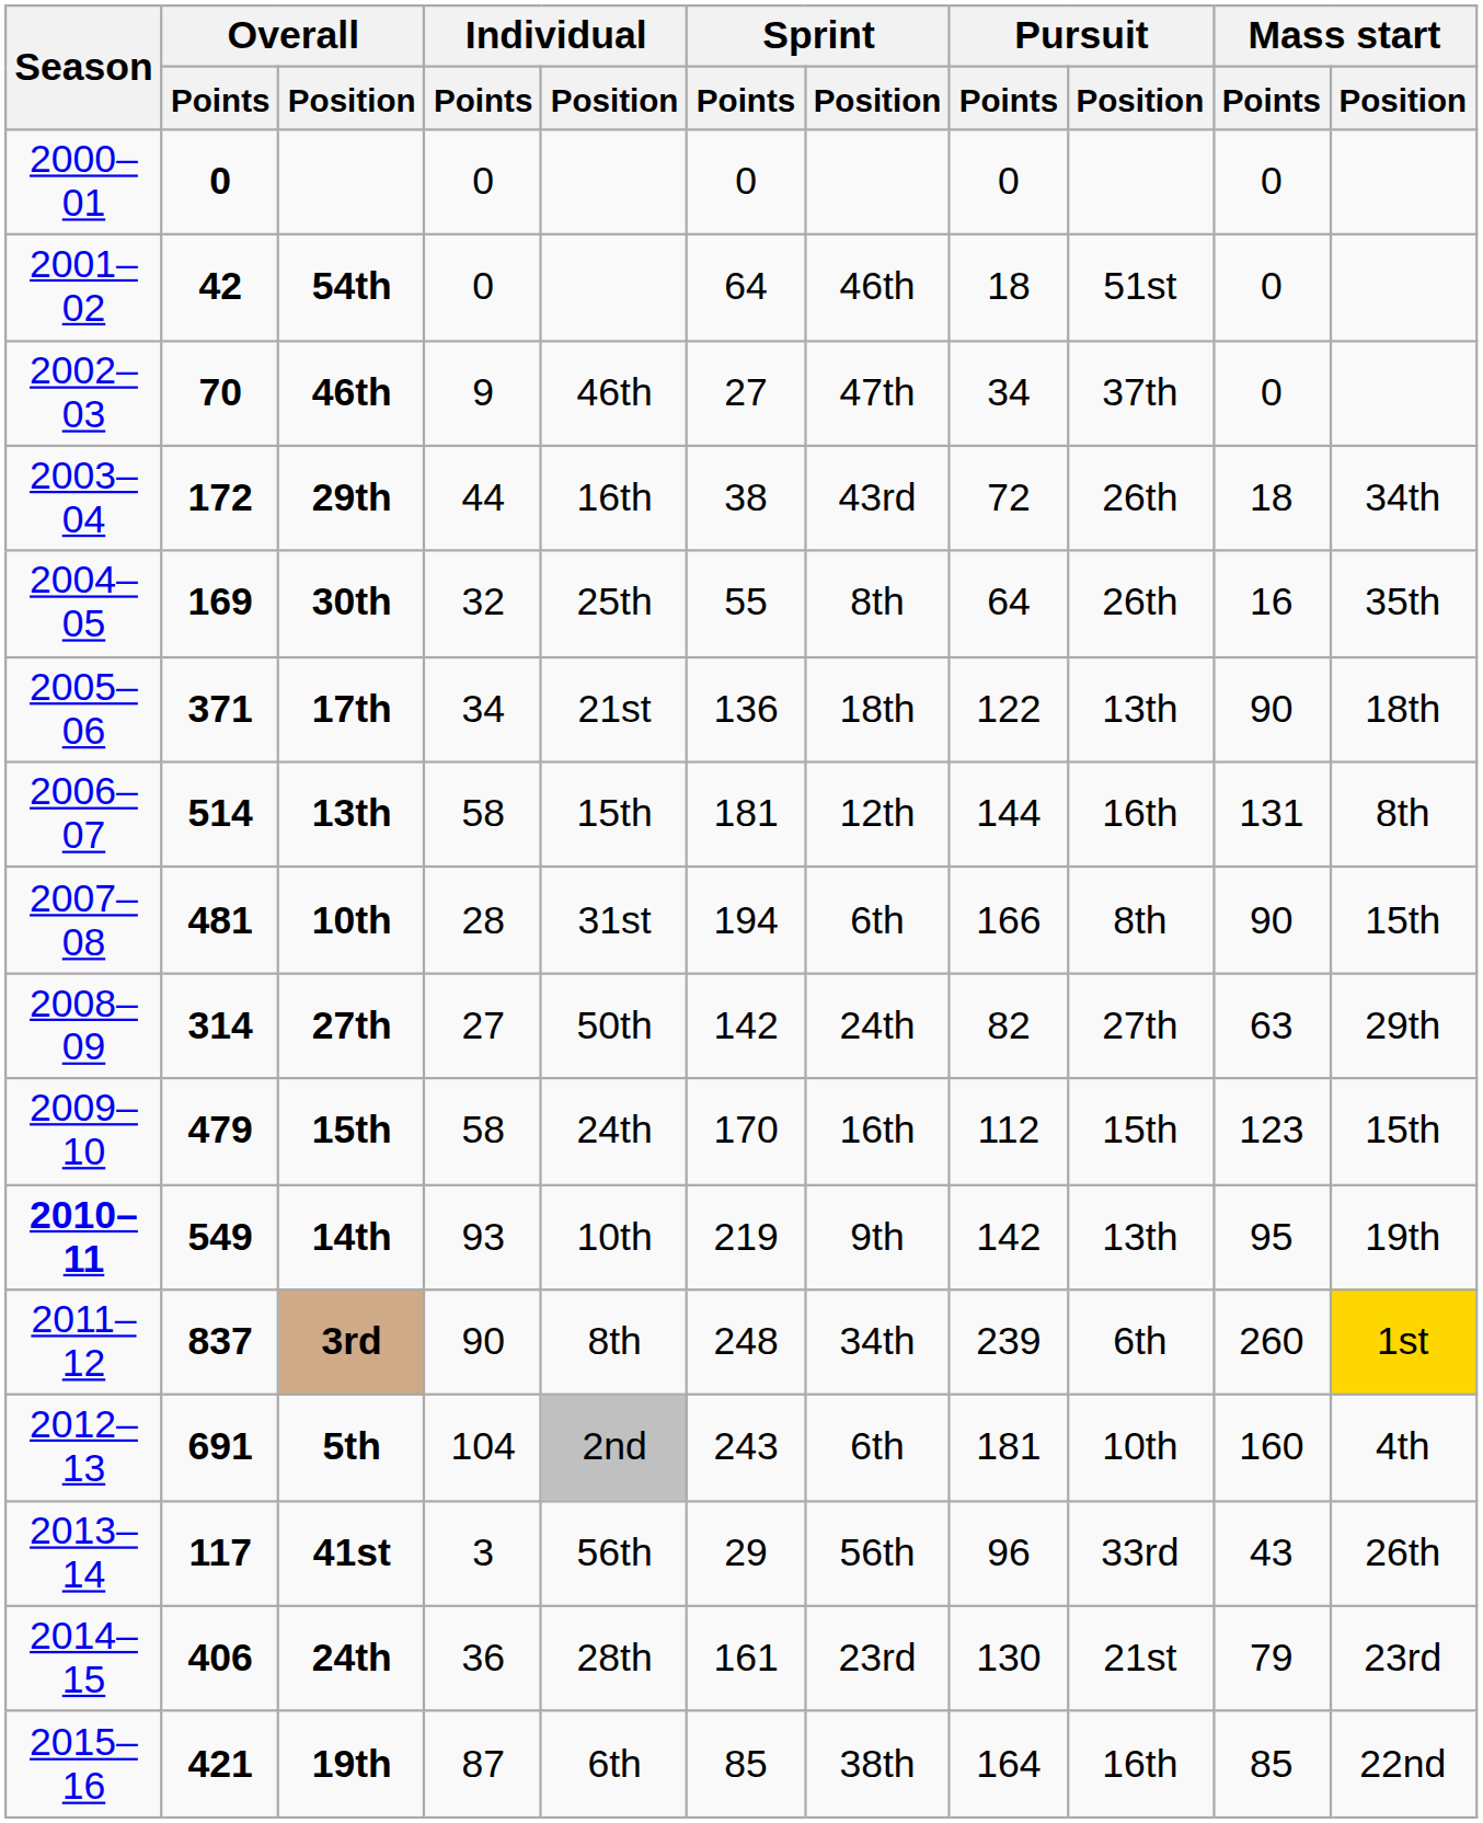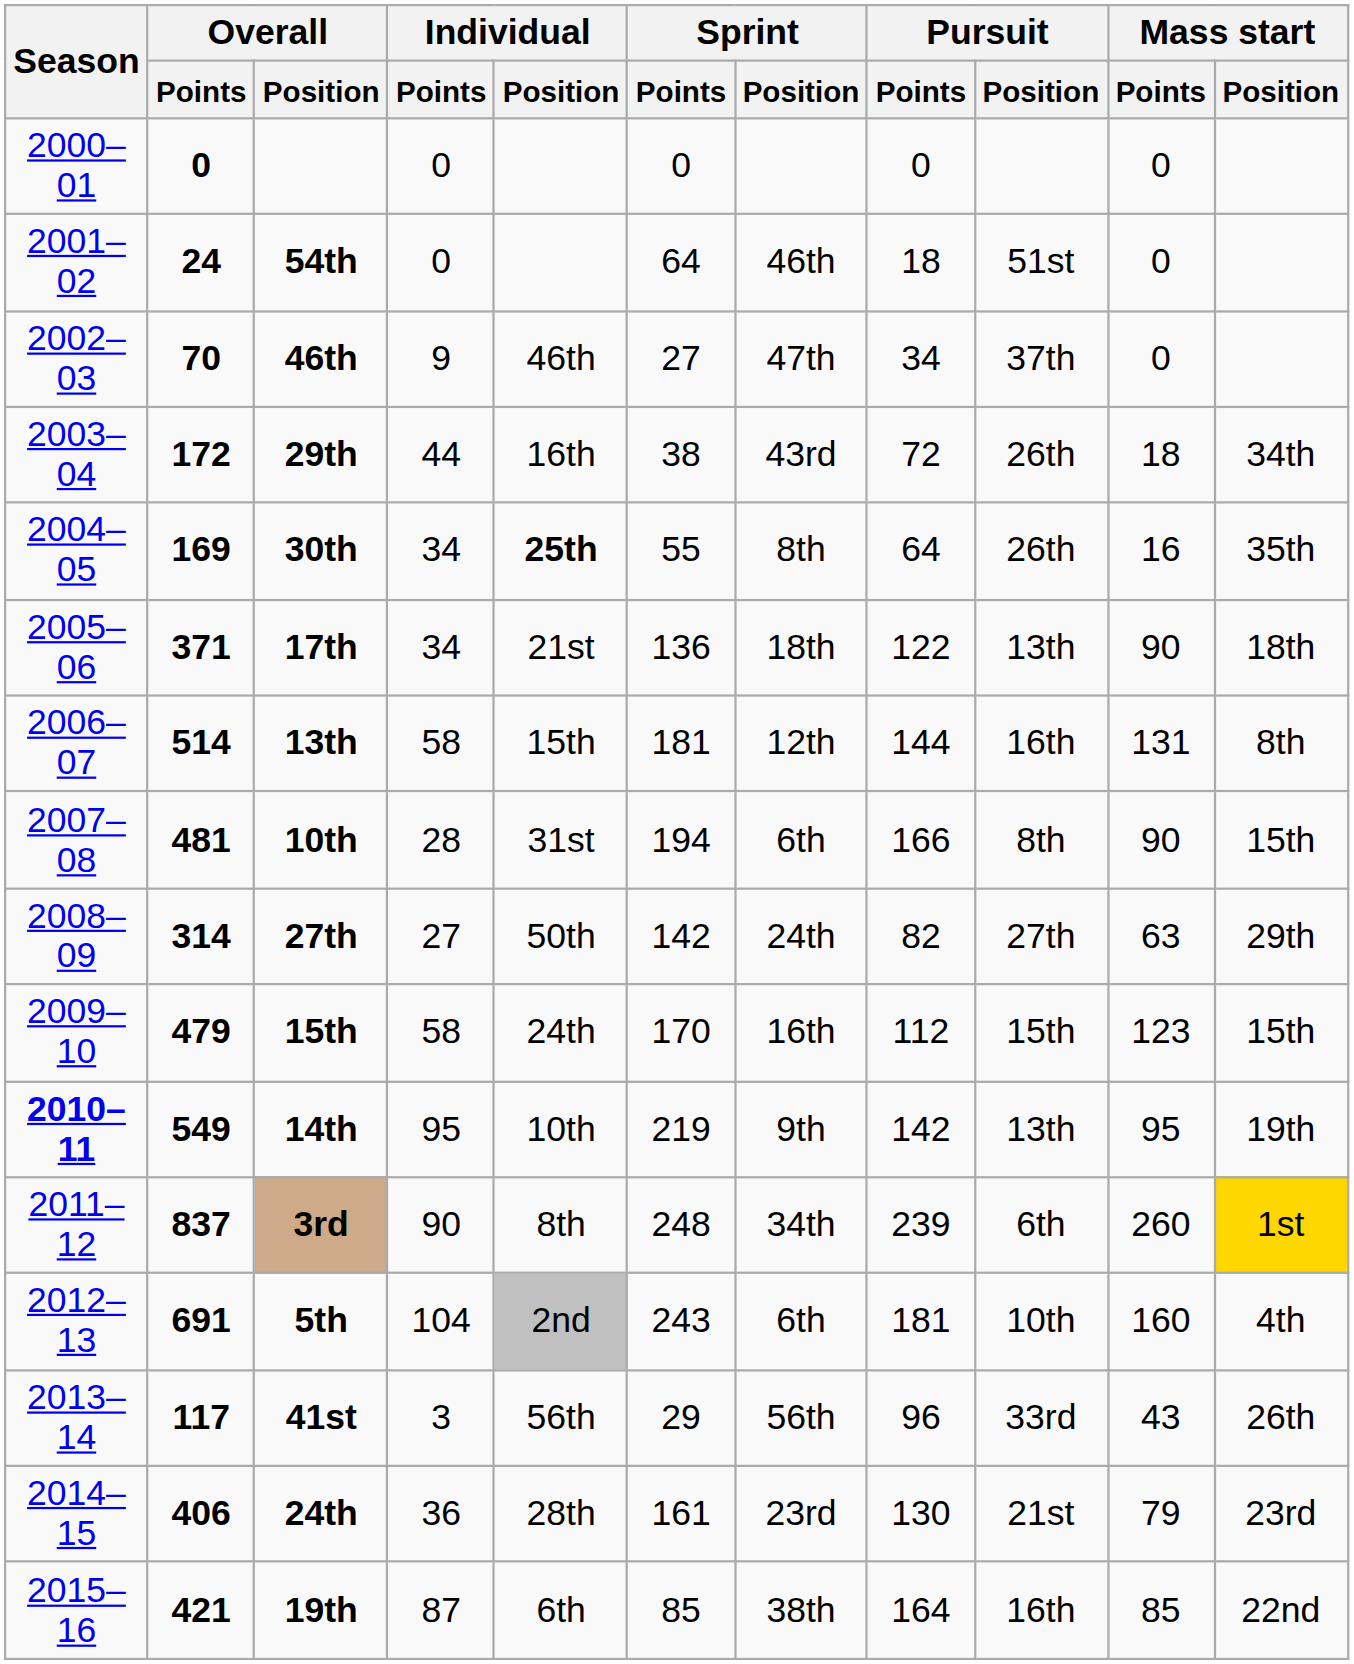 <table class="wikitable" style="text-align:center;" width="70%">
 <tr class="hintergrundfarbe5">
 <th rowspan="2" style="width:4%;">Season</th>
 <th colspan="2">Overall</th>
 <th colspan="2">Individual</th>
 <th colspan="2">Sprint</th>
 <th colspan="2">Pursuit</th>
 <th colspan="2">Mass start</th>
 </tr>
 <tr class="hintergrundfarbe5">
 <th style="width:5%;"><small>Points</small></th>
 <th style="width:5%;"><small>Position</small></th>
 <th style="width:5%;"><small>Points</small></th>
 <th style="width:5%;"><small>Position</small></th>
 <th style="width:5%;"><small>Points</small></th>
 <th style="width:5%;"><small>Position</small></th>
 <th style="width:5%;"><small>Points</small></th>
 <th style="width:5%;"><small>Position</small></th>
 <th style="width:5%;"><small>Points</small></th>
 <th style="width:5%;"><small>Position</small></th>
 </tr>
 <tr>
 <td><a href='#'>2000–01</a></td>
 <td><strong>0</strong></td>
 <td></td>
 <td>0</td>
 <td></td>
 <td>0</td>
 <td></td>
 <td>0</td>
 <td></td>
 <td>0</td>
 <td></td>
 </tr>
 <tr>
 <td><a href='#'>2001–02</a></td>
-<td><strong>42</strong></td>
+<td><strong>24</strong></td>
 <td><strong>54th</strong></td>
 <td>0</td>
 <td></td>
 <td>64</td>
 <td>46th</td>
 <td>18</td>
 <td>51st</td>
 <td>0</td>
 <td></td>
 </tr>
 <tr>
 <td><a href='#'>2002–03</a></td>
 <td><strong>70</strong></td>
 <td><strong>46th</strong></td>
 <td>9</td>
 <td>46th</td>
 <td>27</td>
 <td>47th</td>
 <td>34</td>
 <td>37th</td>
 <td>0</td>
 <td></td>
 </tr>
 <tr>
 <td><a href='#'>2003–04</a></td>
 <td><strong>172</strong></td>
 <td><strong>29th</strong></td>
 <td>44</td>
 <td>16th</td>
 <td>38</td>
 <td>43rd</td>
 <td>72</td>
 <td>26th</td>
 <td>18</td>
 <td>34th</td>
 </tr>
 <tr>
 <td><a href='#'>2004–05</a></td>
 <td><strong>169</strong></td>
 <td><strong>30th</strong></td>
-<td>32</td>
-<td>25th</td>
+<td>34</td>
+<td><strong>25th</strong></td>
 <td>55</td>
 <td>8th</td>
 <td>64</td>
 <td>26th</td>
 <td>16</td>
 <td>35th</td>
 </tr>
 <tr>
 <td><a href='#'>2005–06</a></td>
 <td><strong>371</strong></td>
 <td><strong>17th</strong></td>
 <td>34</td>
 <td>21st</td>
 <td>136</td>
 <td>18th</td>
 <td>122</td>
 <td>13th</td>
 <td>90</td>
 <td>18th</td>
 </tr>
 <tr>
 <td><a href='#'>2006–07</a></td>
 <td><strong>514</strong></td>
 <td><strong>13th</strong></td>
 <td>58</td>
 <td>15th</td>
 <td>181</td>
 <td>12th</td>
 <td>144</td>
 <td>16th</td>
 <td>131</td>
 <td>8th</td>
 </tr>
 <tr>
 <td><a href='#'>2007–08</a></td>
 <td><strong>481</strong></td>
 <td><strong>10th</strong></td>
 <td>28</td>
 <td>31st</td>
 <td>194</td>
 <td>6th</td>
 <td>166</td>
 <td>8th</td>
 <td>90</td>
 <td>15th</td>
 </tr>
 <tr>
 <td><a href='#'>2008–09</a></td>
 <td><strong>314</strong></td>
 <td><strong>27th</strong></td>
 <td>27</td>
 <td>50th</td>
 <td>142</td>
 <td>24th</td>
 <td>82</td>
 <td>27th</td>
 <td>63</td>
 <td>29th</td>
 </tr>
 <tr>
 <td><a href='#'>2009–10</a></td>
 <td><strong>479</strong></td>
 <td><strong>15th</strong></td>
 <td>58</td>
 <td>24th</td>
 <td>170</td>
 <td>16th</td>
 <td>112</td>
 <td>15th</td>
 <td>123</td>
 <td>15th</td>
 </tr>
 <tr>
 <td><strong><a href='#'>2010–11</a></strong></td>
 <td><strong>549</strong></td>
 <td><strong>14th</strong></td>
-<td>93</td>
+<td>95</td>
 <td>10th</td>
 <td>219</td>
 <td>9th</td>
 <td>142</td>
 <td>13th</td>
 <td>95</td>
 <td>19th</td>
 </tr>
 <tr>
 <td><a href='#'>2011–12</a></td>
 <td><strong>837</strong></td>
 <td style="background:#cfaa88;"><strong>3rd</strong></td>
 <td>90</td>
 <td>8th</td>
 <td>248</td>
 <td>34th</td>
 <td>239</td>
 <td>6th</td>
 <td>260</td>
 <td style="background:gold;">1st</td>
 </tr>
 <tr>
 <td><a href='#'>2012–13</a></td>
 <td><strong>691</strong></td>
 <td><strong>5th</strong></td>
 <td>104</td>
 <td style="background:silver;">2nd</td>
 <td>243</td>
 <td>6th</td>
 <td>181</td>
 <td>10th</td>
 <td>160</td>
 <td>4th</td>
 </tr>
 <tr>
 <td><a href='#'>2013–14</a></td>
 <td><strong>117</strong></td>
 <td><strong>41st</strong></td>
 <td>3</td>
 <td>56th</td>
 <td>29</td>
 <td>56th</td>
 <td>96</td>
 <td>33rd</td>
 <td>43</td>
 <td>26th</td>
 </tr>
 <tr>
 <td><a href='#'>2014–15</a></td>
 <td><strong>406</strong></td>
 <td><strong>24th</strong></td>
 <td>36</td>
 <td>28th</td>
 <td>161</td>
 <td>23rd</td>
 <td>130</td>
 <td>21st</td>
 <td>79</td>
 <td>23rd</td>
 </tr>
 <tr>
 <td><a href='#'>2015–16</a></td>
 <td><strong>421</strong></td>
 <td><strong>19th</strong></td>
 <td>87</td>
 <td>6th</td>
 <td>85</td>
 <td>38th</td>
 <td>164</td>
 <td>16th</td>
 <td>85</td>
 <td>22nd</td>
 </tr>
 </table>
